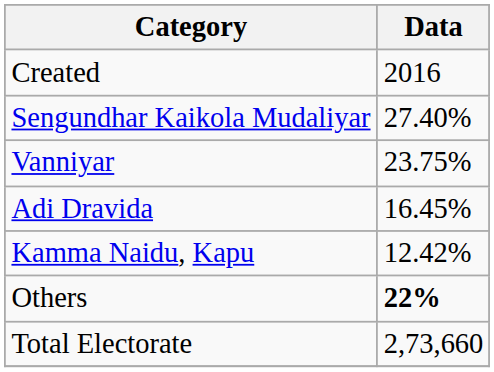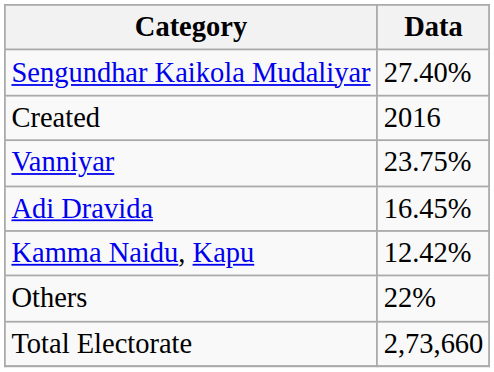 <table class="wikitable" border="1"; "width:300px">
 <tr>
 <th>Category</th>
 <th>Data</th>
 </tr>
 <tr>
+<td><a href='#'>Sengundhar Kaikola Mudaliyar</a></td>
+<td>27.40%</td>
+</tr>
+<tr>
 <td>Created</td>
 <td>2016</td>
-</tr>
-<tr>
-<td><a href='#'>Sengundhar Kaikola Mudaliyar</a></td>
-<td>27.40%</td>
 </tr>
 <tr>
 <td><a href='#'>Vanniyar</a></td>
 <td>23.75%</td>
 </tr>
 <tr>
 <td><a href='#'>Adi Dravida</a></td>
 <td>16.45%</td>
 </tr>
 <tr>
 <td><a href='#'>Kamma Naidu</a>, <a href='#'>Kapu</a></td>
 <td>12.42%</td>
 </tr>
 <tr>
 <td>Others</td>
-<td><strong>22%</strong></td>
+<td>22%</td>
 </tr>
 <tr>
 <td>Total Electorate</td>
 <td>2,73,660</td>
 </tr>
 <tr>
 </tr>
 </table>
